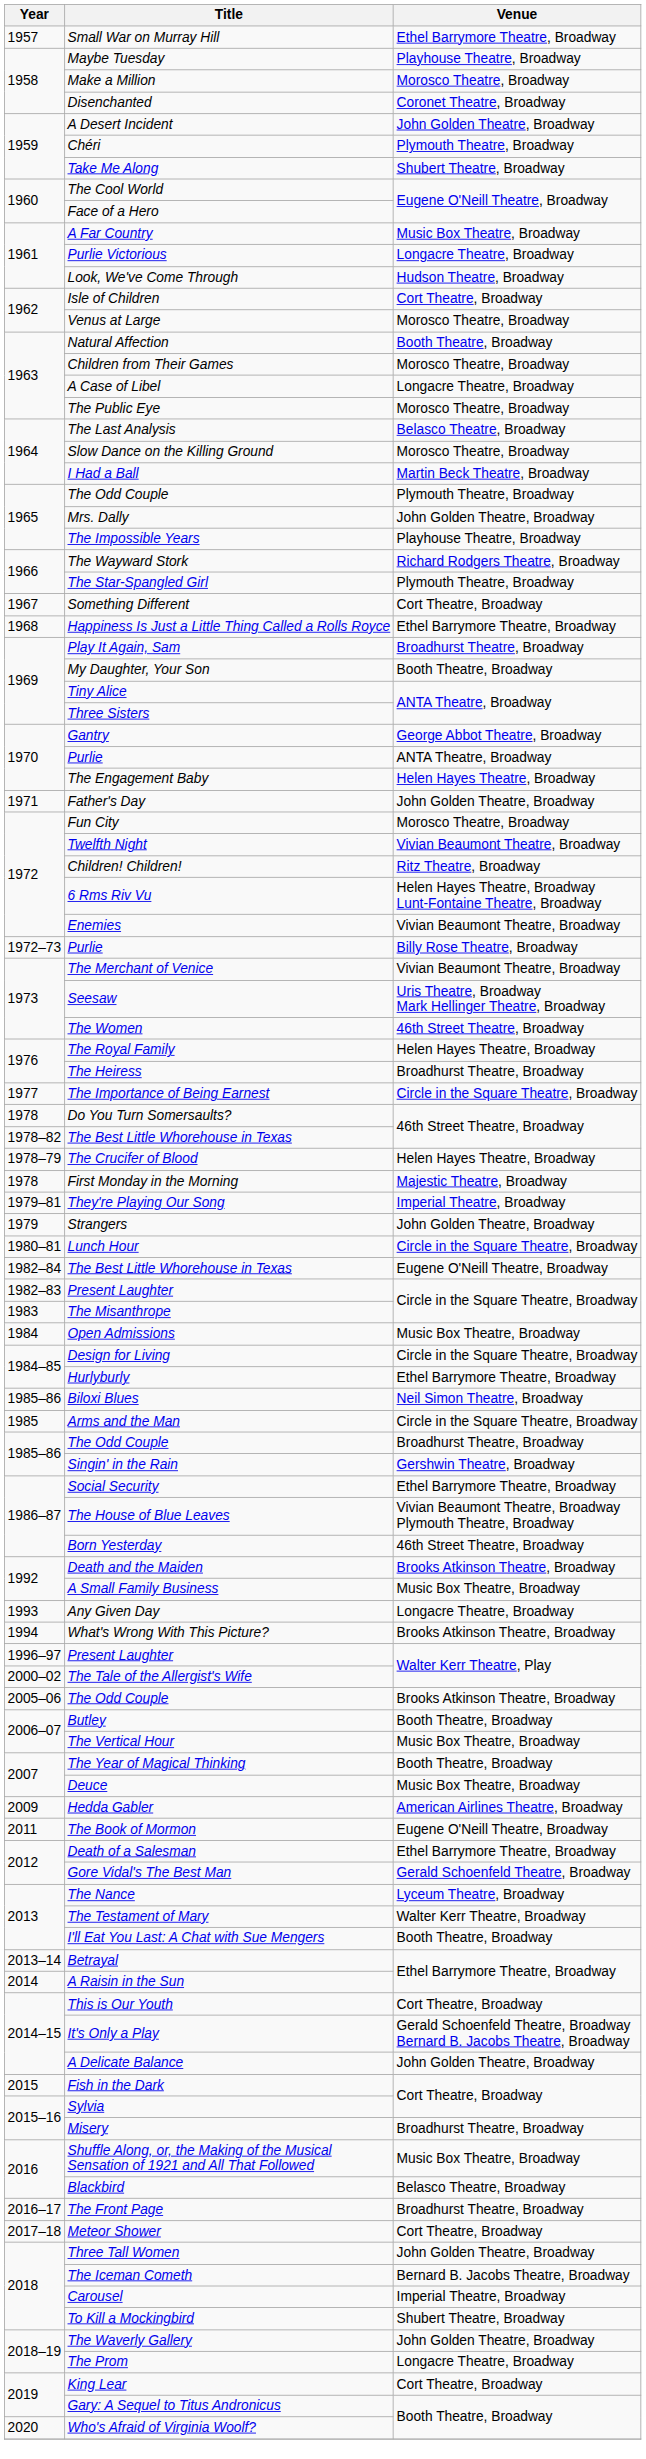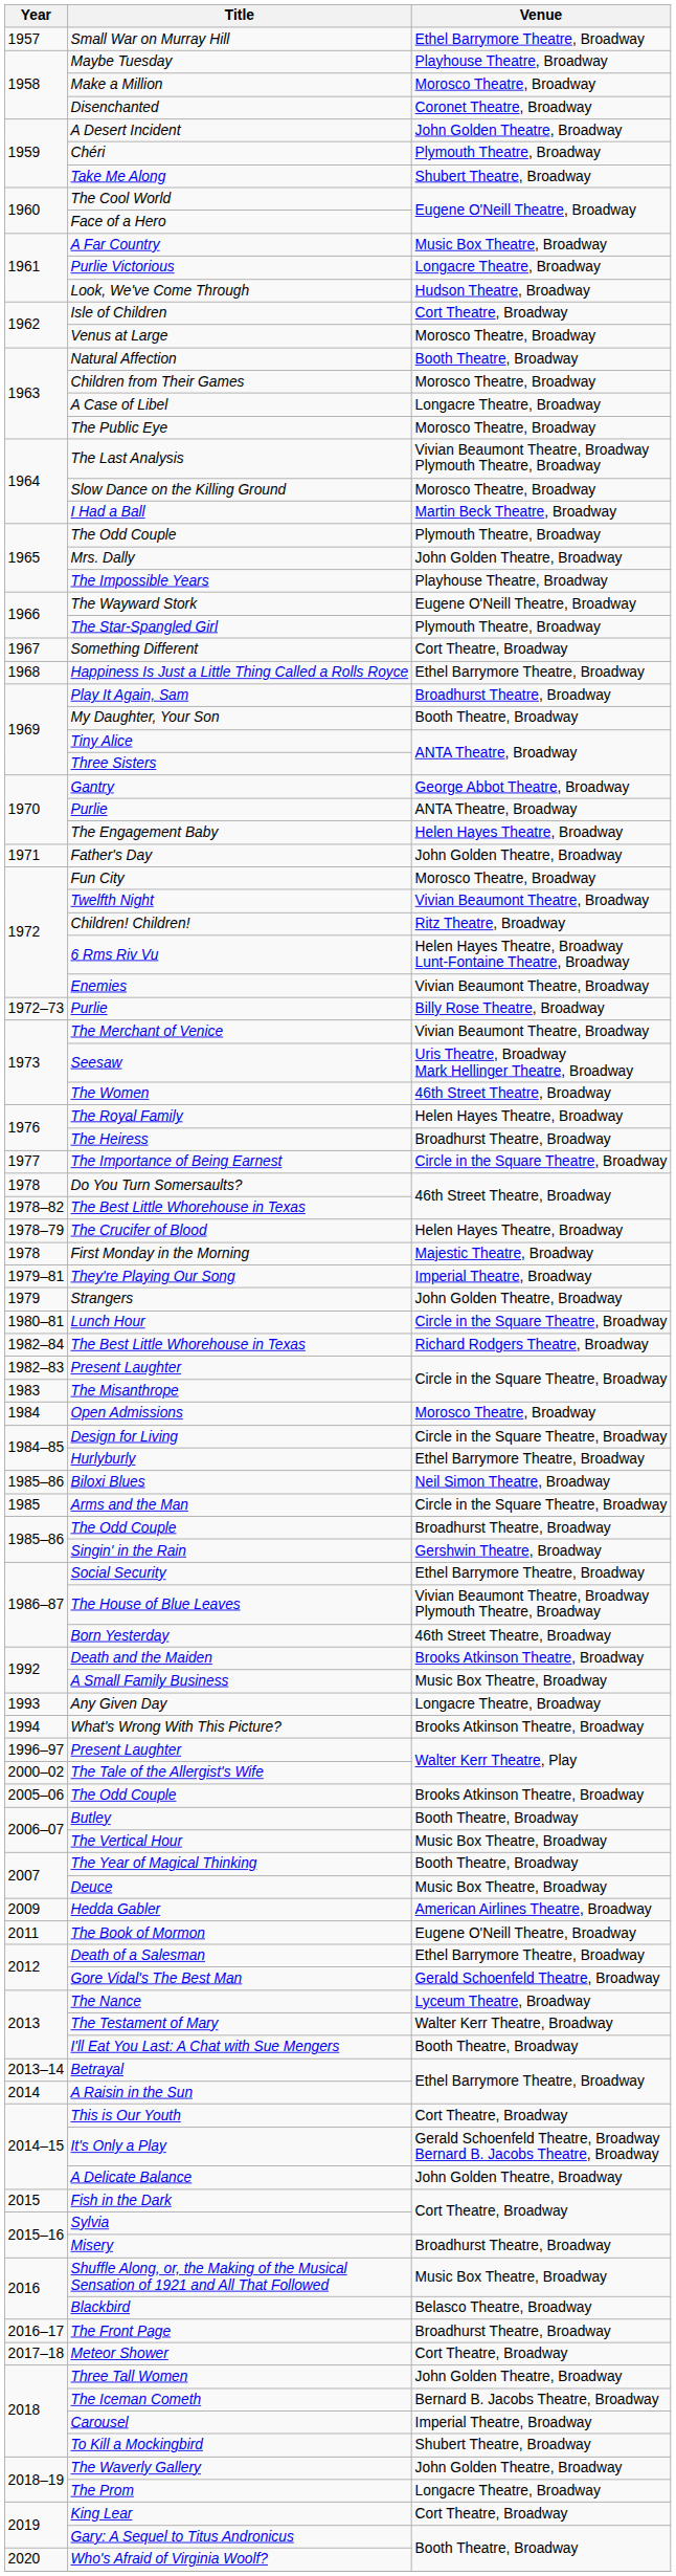 <table class="wikitable sortable">
 <tr>
 <th>Year</th>
 <th>Title</th>
 <th>Venue</th>
 </tr>
 <tr>
 <td>1957</td>
 <td><em>Small War on Murray Hill</em></td>
 <td><a href='#'>Ethel Barrymore Theatre</a>, Broadway</td>
 </tr>
 <tr>
 <td rowspan=3>1958</td>
 <td><em>Maybe Tuesday</em></td>
 <td><a href='#'>Playhouse Theatre</a>, Broadway</td>
 </tr>
 <tr>
 <td><em>Make a Million</em></td>
 <td><a href='#'>Morosco Theatre</a>, Broadway</td>
 </tr>
 <tr>
 <td><em>Disenchanted</em></td>
 <td><a href='#'>Coronet Theatre</a>, Broadway</td>
 </tr>
 <tr>
 <td rowspan=3>1959</td>
 <td><em>A Desert Incident</em></td>
 <td><a href='#'>John Golden Theatre</a>, Broadway</td>
 </tr>
 <tr>
 <td><em>Chéri</em></td>
 <td><a href='#'>Plymouth Theatre</a>, Broadway</td>
 </tr>
 <tr>
 <td><em><a href='#'>Take Me Along</a></em></td>
 <td><a href='#'>Shubert Theatre</a>, Broadway</td>
 </tr>
 <tr>
 <td rowspan=2>1960</td>
 <td><em>The Cool World</em></td>
 <td rowspan=2><a href='#'>Eugene O'Neill Theatre</a>, Broadway</td>
 </tr>
 <tr>
 <td><em>Face of a Hero</em></td>
 </tr>
 <tr>
 <td rowspan=3>1961</td>
 <td><em><a href='#'>A Far Country</a></em></td>
 <td><a href='#'>Music Box Theatre</a>, Broadway</td>
 </tr>
 <tr>
 <td><em><a href='#'>Purlie Victorious</a></em></td>
 <td><a href='#'>Longacre Theatre</a>, Broadway</td>
 </tr>
 <tr>
 <td><em>Look, We've Come Through</em></td>
 <td><a href='#'>Hudson Theatre</a>, Broadway</td>
 </tr>
 <tr>
 <td rowspan=2>1962</td>
 <td><em>Isle of Children</em></td>
 <td><a href='#'>Cort Theatre</a>, Broadway</td>
 </tr>
 <tr>
 <td><em>Venus at Large</em></td>
 <td>Morosco Theatre, Broadway</td>
 </tr>
 <tr>
 <td rowspan=4>1963</td>
 <td><em>Natural Affection</em></td>
 <td><a href='#'>Booth Theatre</a>, Broadway</td>
 </tr>
 <tr>
 <td><em>Children from Their Games</em></td>
 <td>Morosco Theatre, Broadway</td>
 </tr>
 <tr>
 <td><em>A Case of Libel</em></td>
 <td>Longacre Theatre, Broadway</td>
 </tr>
 <tr>
 <td><em>The Public Eye</em></td>
 <td>Morosco Theatre, Broadway</td>
 </tr>
 <tr>
 <td rowspan=3>1964</td>
 <td><em>The Last Analysis</em></td>
-<td><a href='#'>Belasco Theatre</a>, Broadway</td>
+<td>Vivian Beaumont Theatre, Broadway <br>Plymouth Theatre, Broadway</td>
 </tr>
 <tr>
 <td><em>Slow Dance on the Killing Ground</em></td>
 <td>Morosco Theatre, Broadway</td>
 </tr>
 <tr>
 <td><em><a href='#'>I Had a Ball</a></em></td>
 <td><a href='#'>Martin Beck Theatre</a>, Broadway</td>
 </tr>
 <tr>
 <td rowspan=3>1965</td>
 <td><em>The Odd Couple</em></td>
 <td>Plymouth Theatre, Broadway</td>
 </tr>
 <tr>
 <td><em>Mrs. Dally</em></td>
 <td>John Golden Theatre, Broadway</td>
 </tr>
 <tr>
 <td><em><a href='#'>The Impossible Years</a></em></td>
 <td>Playhouse Theatre, Broadway</td>
 </tr>
 <tr>
 <td rowspan=2>1966</td>
 <td><em>The Wayward Stork</em></td>
-<td><a href='#'>Richard Rodgers Theatre</a>, Broadway</td>
+<td>Eugene O'Neill Theatre, Broadway</td>
 </tr>
 <tr>
 <td><em><a href='#'>The Star-Spangled Girl</a></em></td>
 <td>Plymouth Theatre, Broadway</td>
 </tr>
 <tr>
 <td>1967</td>
 <td><em>Something Different</em></td>
 <td>Cort Theatre, Broadway</td>
 </tr>
 <tr>
 <td>1968</td>
 <td><em><a href='#'>Happiness Is Just a Little Thing Called a Rolls Royce</a></em></td>
 <td>Ethel Barrymore Theatre, Broadway</td>
 </tr>
 <tr>
 <td rowspan=4>1969</td>
 <td><em><a href='#'>Play It Again, Sam</a></em></td>
 <td><a href='#'>Broadhurst Theatre</a>, Broadway</td>
 </tr>
 <tr>
 <td><em>My Daughter, Your Son</em></td>
 <td>Booth Theatre, Broadway</td>
 </tr>
 <tr>
 <td><em><a href='#'>Tiny Alice</a></em></td>
 <td rowspan=2><a href='#'>ANTA Theatre</a>, Broadway</td>
 </tr>
 <tr>
 <td><em><a href='#'>Three Sisters</a></em></td>
 </tr>
 <tr>
 <td rowspan=3>1970</td>
 <td><em><a href='#'>Gantry</a></em></td>
 <td><a href='#'>George Abbot Theatre</a>, Broadway</td>
 </tr>
 <tr>
 <td><em><a href='#'>Purlie</a></em></td>
 <td>ANTA Theatre, Broadway</td>
 </tr>
 <tr>
 <td><em>The Engagement Baby</em></td>
 <td><a href='#'>Helen Hayes Theatre</a>, Broadway</td>
 </tr>
 <tr>
 <td>1971</td>
 <td><em>Father's Day</em></td>
 <td>John Golden Theatre, Broadway</td>
 </tr>
 <tr>
 <td rowspan=5>1972</td>
 <td><em>Fun City</em></td>
 <td>Morosco Theatre, Broadway</td>
 </tr>
 <tr>
 <td><em><a href='#'>Twelfth Night</a></em></td>
 <td><a href='#'>Vivian Beaumont Theatre</a>, Broadway</td>
 </tr>
 <tr>
 <td><em>Children! Children!</em></td>
 <td><a href='#'>Ritz Theatre</a>, Broadway</td>
 </tr>
 <tr>
 <td><em><a href='#'>6 Rms Riv Vu</a></em></td>
 <td>Helen Hayes Theatre, Broadway <br><a href='#'>Lunt-Fontaine Theatre</a>, Broadway</td>
 </tr>
 <tr>
 <td><em><a href='#'>Enemies</a></em></td>
 <td>Vivian Beaumont Theatre, Broadway</td>
 </tr>
 <tr>
 <td>1972–73</td>
 <td><em><a href='#'>Purlie</a></em></td>
 <td><a href='#'>Billy Rose Theatre</a>, Broadway</td>
 </tr>
 <tr>
 <td rowspan=3>1973</td>
 <td><em><a href='#'>The Merchant of Venice</a></em></td>
 <td>Vivian Beaumont Theatre, Broadway</td>
 </tr>
 <tr>
 <td><em><a href='#'>Seesaw</a></em></td>
 <td><a href='#'>Uris Theatre</a>, Broadway <br><a href='#'>Mark Hellinger Theatre</a>, Broadway</td>
 </tr>
 <tr>
 <td><em><a href='#'>The Women</a></em></td>
 <td><a href='#'>46th Street Theatre</a>, Broadway</td>
 </tr>
 <tr>
 <td rowspan=2>1976</td>
 <td><em><a href='#'>The Royal Family</a></em></td>
 <td>Helen Hayes Theatre, Broadway</td>
 </tr>
 <tr>
 <td><em><a href='#'>The Heiress</a></em></td>
 <td>Broadhurst Theatre, Broadway</td>
 </tr>
 <tr>
 <td>1977</td>
 <td><em><a href='#'>The Importance of Being Earnest</a></em></td>
 <td><a href='#'>Circle in the Square Theatre</a>, Broadway</td>
 </tr>
 <tr>
 <td>1978</td>
 <td><em>Do You Turn Somersaults?</em></td>
 <td rowspan=2>46th Street Theatre, Broadway</td>
 </tr>
 <tr>
 <td>1978–82</td>
 <td><em><a href='#'>The Best Little Whorehouse in Texas</a></em></td>
 </tr>
 <tr>
 <td>1978–79</td>
 <td><em><a href='#'>The Crucifer of Blood</a></em></td>
 <td>Helen Hayes Theatre, Broadway</td>
 </tr>
 <tr>
 <td>1978</td>
 <td><em>First Monday in the Morning</em></td>
 <td><a href='#'>Majestic Theatre</a>, Broadway</td>
 </tr>
 <tr>
 <td>1979–81</td>
 <td><em><a href='#'>They're Playing Our Song</a></em></td>
 <td><a href='#'>Imperial Theatre</a>, Broadway</td>
 </tr>
 <tr>
 <td>1979</td>
 <td><em>Strangers</em></td>
 <td>John Golden Theatre, Broadway</td>
 </tr>
 <tr>
 <td>1980–81</td>
 <td><em><a href='#'>Lunch Hour</a></em></td>
 <td><a href='#'>Circle in the Square Theatre</a>, Broadway</td>
 </tr>
 <tr>
 <td>1982–84</td>
 <td><em><a href='#'>The Best Little Whorehouse in Texas</a></em></td>
-<td>Eugene O'Neill Theatre, Broadway</td>
+<td><a href='#'>Richard Rodgers Theatre</a>, Broadway</td>
 </tr>
 <tr>
 <td>1982–83</td>
 <td><em><a href='#'>Present Laughter</a></em></td>
 <td rowspan=2>Circle in the Square Theatre, Broadway</td>
 </tr>
 <tr>
 <td>1983</td>
 <td><em><a href='#'>The Misanthrope</a></em></td>
 </tr>
 <tr>
 <td>1984</td>
 <td><em><a href='#'>Open Admissions</a></em></td>
-<td>Music Box Theatre, Broadway</td>
+<td><a href='#'>Morosco Theatre</a>, Broadway</td>
 </tr>
 <tr>
 <td rowspan="2">1984–85</td>
 <td><em><a href='#'>Design for Living</a></em></td>
 <td>Circle in the Square Theatre, Broadway</td>
 </tr>
 <tr>
 <td><em><a href='#'>Hurlyburly</a></em></td>
 <td>Ethel Barrymore Theatre, Broadway</td>
 </tr>
 <tr>
 <td>1985–86</td>
 <td><em><a href='#'>Biloxi Blues</a></em></td>
 <td><a href='#'>Neil Simon Theatre</a>, Broadway</td>
 </tr>
 <tr>
 <td>1985</td>
 <td><em><a href='#'>Arms and the Man</a></em></td>
 <td>Circle in the Square Theatre, Broadway</td>
 </tr>
 <tr>
 <td rowspan="2">1985–86</td>
 <td><em><a href='#'>The Odd Couple</a></em></td>
 <td>Broadhurst Theatre, Broadway</td>
 </tr>
 <tr>
 <td><em><a href='#'>Singin' in the Rain</a></em></td>
 <td><a href='#'>Gershwin Theatre</a>, Broadway</td>
 </tr>
 <tr>
 <td rowspan="3">1986–87</td>
 <td><em><a href='#'>Social Security</a></em></td>
 <td>Ethel Barrymore Theatre, Broadway</td>
 </tr>
 <tr>
 <td><em><a href='#'>The House of Blue Leaves</a></em></td>
 <td>Vivian Beaumont Theatre, Broadway <br>Plymouth Theatre, Broadway</td>
 </tr>
 <tr>
 <td><em><a href='#'>Born Yesterday</a></em></td>
 <td>46th Street Theatre, Broadway</td>
 </tr>
 <tr>
 <td rowspan=2>1992</td>
 <td><em><a href='#'>Death and the Maiden</a></em></td>
 <td><a href='#'>Brooks Atkinson Theatre</a>, Broadway</td>
 </tr>
 <tr>
 <td><em><a href='#'>A Small Family Business</a></em></td>
 <td>Music Box Theatre, Broadway</td>
 </tr>
 <tr>
 <td>1993</td>
 <td><em>Any Given Day</em></td>
 <td>Longacre Theatre, Broadway</td>
 </tr>
 <tr>
 <td>1994</td>
 <td><em>What's Wrong With This Picture?</em></td>
 <td>Brooks Atkinson Theatre, Broadway</td>
 </tr>
 <tr>
 <td>1996–97</td>
 <td><em><a href='#'>Present Laughter</a></em></td>
 <td rowspan=2><a href='#'>Walter Kerr Theatre</a>, Play</td>
 </tr>
 <tr>
 <td>2000–02</td>
 <td><em><a href='#'>The Tale of the Allergist's Wife</a></em></td>
 </tr>
 <tr>
 <td>2005–06</td>
 <td><em><a href='#'>The Odd Couple</a></em></td>
 <td>Brooks Atkinson Theatre, Broadway</td>
 </tr>
 <tr>
 <td rowspan=2>2006–07</td>
 <td><em><a href='#'>Butley</a></em></td>
 <td>Booth Theatre, Broadway</td>
 </tr>
 <tr>
 <td><em><a href='#'>The Vertical Hour</a></em></td>
 <td>Music Box Theatre, Broadway</td>
 </tr>
 <tr>
 <td rowspan=2>2007</td>
 <td><em><a href='#'>The Year of Magical Thinking</a></em></td>
 <td>Booth Theatre, Broadway</td>
 </tr>
 <tr>
 <td><em><a href='#'>Deuce</a></em></td>
 <td>Music Box Theatre, Broadway</td>
 </tr>
 <tr>
 <td>2009</td>
 <td><em><a href='#'>Hedda Gabler</a></em></td>
 <td><a href='#'>American Airlines Theatre</a>, Broadway</td>
 </tr>
 <tr>
 <td>2011</td>
 <td><em><a href='#'>The Book of Mormon</a></em></td>
 <td>Eugene O'Neill Theatre, Broadway</td>
 </tr>
 <tr>
 <td rowspan=2>2012</td>
 <td><em><a href='#'>Death of a Salesman</a></em></td>
 <td>Ethel Barrymore Theatre, Broadway</td>
 </tr>
 <tr>
 <td><em><a href='#'>Gore Vidal's The Best Man</a></em></td>
 <td><a href='#'>Gerald Schoenfeld Theatre</a>, Broadway</td>
 </tr>
 <tr>
 <td rowspan=3>2013</td>
 <td><em><a href='#'>The Nance</a></em></td>
 <td><a href='#'>Lyceum Theatre</a>, Broadway</td>
 </tr>
 <tr>
 <td><em><a href='#'>The Testament of Mary</a></em></td>
 <td>Walter Kerr Theatre, Broadway</td>
 </tr>
 <tr>
 <td><em><a href='#'>I'll Eat You Last: A Chat with Sue Mengers</a></em></td>
 <td>Booth Theatre, Broadway</td>
 </tr>
 <tr>
 <td>2013–14</td>
 <td><em><a href='#'>Betrayal</a></em></td>
 <td rowspan=2>Ethel Barrymore Theatre, Broadway</td>
 </tr>
 <tr>
 <td>2014</td>
 <td><em><a href='#'>A Raisin in the Sun</a></em></td>
 </tr>
 <tr>
 <td rowspan=3>2014–15</td>
 <td><em><a href='#'>This is Our Youth</a></em></td>
 <td>Cort Theatre, Broadway</td>
 </tr>
 <tr>
 <td><em><a href='#'>It's Only a Play</a></em></td>
 <td>Gerald Schoenfeld Theatre, Broadway <br><a href='#'>Bernard B. Jacobs Theatre</a>, Broadway</td>
 </tr>
 <tr>
 <td><em><a href='#'>A Delicate Balance</a></em></td>
 <td>John Golden Theatre, Broadway</td>
 </tr>
 <tr>
 <td>2015</td>
 <td><em><a href='#'>Fish in the Dark</a></em></td>
 <td rowspan=2>Cort Theatre, Broadway</td>
 </tr>
 <tr>
 <td rowspan=2>2015–16</td>
 <td><em><a href='#'>Sylvia</a></em></td>
 </tr>
 <tr>
 <td><em><a href='#'>Misery</a></em></td>
 <td>Broadhurst Theatre, Broadway</td>
 </tr>
 <tr>
 <td rowspan=2>2016</td>
 <td><em><a href='#'>Shuffle Along, or, the Making of the Musical <br> Sensation of 1921 and All That Followed</a></em></td>
 <td>Music Box Theatre, Broadway</td>
 </tr>
 <tr>
 <td><em><a href='#'>Blackbird</a></em></td>
 <td>Belasco Theatre, Broadway</td>
 </tr>
 <tr>
 <td>2016–17</td>
 <td><em><a href='#'>The Front Page</a></em></td>
 <td>Broadhurst Theatre, Broadway</td>
 </tr>
 <tr>
 <td>2017–18</td>
 <td><em><a href='#'>Meteor Shower</a></em></td>
 <td>Cort Theatre, Broadway</td>
 </tr>
 <tr>
 <td rowspan=4>2018</td>
 <td><em><a href='#'>Three Tall Women</a></em></td>
 <td>John Golden Theatre, Broadway</td>
 </tr>
 <tr>
 <td><em><a href='#'>The Iceman Cometh</a></em></td>
 <td>Bernard B. Jacobs Theatre, Broadway</td>
 </tr>
 <tr>
 <td><em><a href='#'>Carousel</a></em></td>
 <td>Imperial Theatre, Broadway</td>
 </tr>
 <tr>
 <td><em><a href='#'>To Kill a Mockingbird</a></em></td>
 <td>Shubert Theatre, Broadway</td>
 </tr>
 <tr>
 <td rowspan=2>2018–19</td>
 <td><em><a href='#'>The Waverly Gallery</a></em></td>
 <td>John Golden Theatre, Broadway</td>
 </tr>
 <tr>
 <td><em><a href='#'>The Prom</a></em></td>
 <td>Longacre Theatre, Broadway</td>
 </tr>
 <tr>
 <td rowspan=2>2019</td>
 <td><em><a href='#'>King Lear</a></em></td>
 <td>Cort Theatre, Broadway</td>
 </tr>
 <tr>
 <td><em><a href='#'>Gary: A Sequel to Titus Andronicus</a></em></td>
 <td rowspan=2>Booth Theatre, Broadway</td>
 </tr>
 <tr>
 <td>2020</td>
 <td><em><a href='#'>Who's Afraid of Virginia Woolf?</a></em></td>
 </tr>
 <tr>
 </tr>
 </table>
